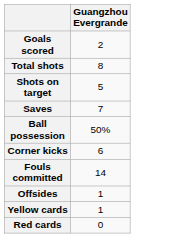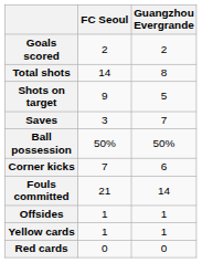 <table class="wikitable plainrowheaders" style="text-align: center">
 <tr>
 <th scope="col" style="width:100px;"></th>
+<th scope="col" style="width:70px;">FC Seoul</th>
 <th scope="col" style="width:70px;">Guangzhou Evergrande</th>
 </tr>
 <tr>
 <th scope=row>Goals scored</th>
 <td>2</td>
+<td>2</td>
 </tr>
 <tr>
 <th scope=row>Total shots</th>
+<td>14</td>
 <td>8</td>
 </tr>
 <tr>
 <th scope=row>Shots on target</th>
+<td>9</td>
 <td>5</td>
 </tr>
 <tr>
 <th scope=row>Saves</th>
+<td>3</td>
 <td>7</td>
 </tr>
 <tr>
 <th scope=row>Ball possession</th>
 <td>50%</td>
+<td>50%</td>
 </tr>
 <tr>
 <th scope=row>Corner kicks</th>
+<td>7</td>
 <td>6</td>
 </tr>
 <tr>
 <th scope=row>Fouls committed</th>
+<td>21</td>
 <td>14</td>
 </tr>
 <tr>
 <th scope=row>Offsides</th>
 <td>1</td>
+<td>1</td>
 </tr>
 <tr>
 <th scope=row>Yellow cards</th>
+<td>1</td>
 <td>1</td>
 </tr>
 <tr>
 <th scope=row>Red cards</th>
 <td>0</td>
+<td>0</td>
 </tr>
 </table>
